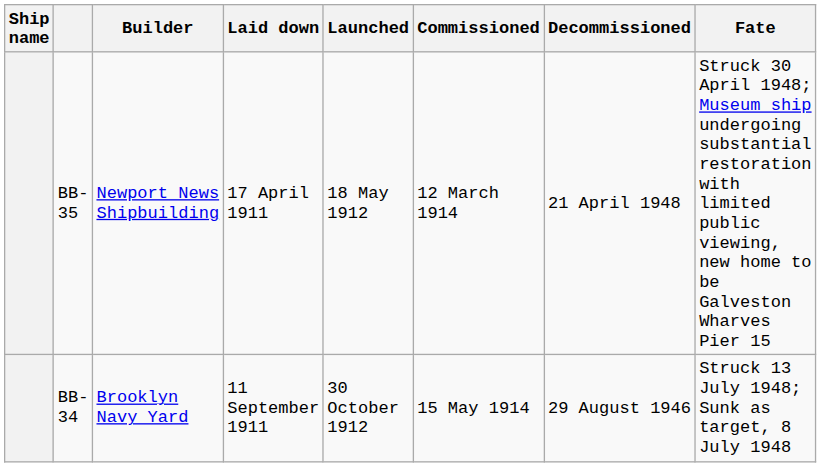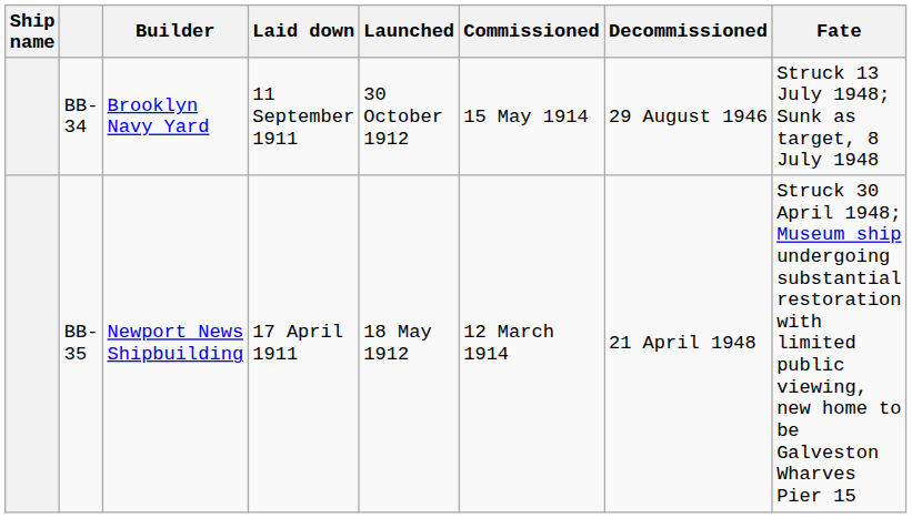 <table class="wikitable plainrowheaders">
 <tr>
 <th scope="col">Ship name</th>
 <th scope="col"></th>
 <th scope="col">Builder</th>
 <th scope="col">Laid down</th>
 <th scope="col">Launched</th>
 <th scope="col">Commissioned</th>
 <th scope="col">Decommissioned</th>
 <th scope="col">Fate</th>
 </tr>
 <tr>
 <th scope="row"></th>
+<td>BB-34</td>
+<td><a href='#'>Brooklyn Navy Yard</a></td>
+<td>11 September 1911</td>
+<td>30 October 1912</td>
+<td>15 May 1914</td>
+<td>29 August 1946</td>
+<td>Struck 13 July 1948; Sunk as target, 8 July 1948</td>
+</tr>
+<tr>
+<th scope="row"></th>
 <td>BB-35</td>
 <td><a href='#'>Newport News Shipbuilding</a></td>
 <td>17 April 1911</td>
 <td>18 May 1912</td>
 <td>12 March 1914</td>
 <td>21 April 1948</td>
 <td>Struck 30 April 1948; <a href='#'>Museum ship</a> undergoing substantial restoration with limited public viewing, new home to be Galveston Wharves Pier 15</td>
 </tr>
-<tr>
-<th scope="row"></th>
-<td>BB-34</td>
-<td><a href='#'>Brooklyn Navy Yard</a></td>
-<td>11 September 1911</td>
-<td>30 October 1912</td>
-<td>15 May 1914</td>
-<td>29 August 1946</td>
-<td>Struck 13 July 1948; Sunk as target, 8 July 1948</td>
-</tr>
 </table>
